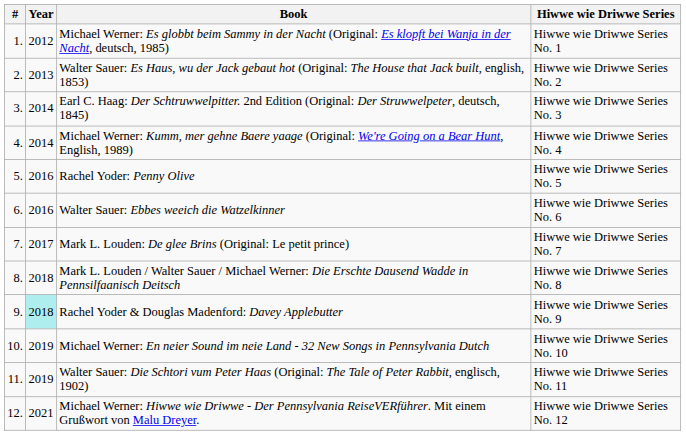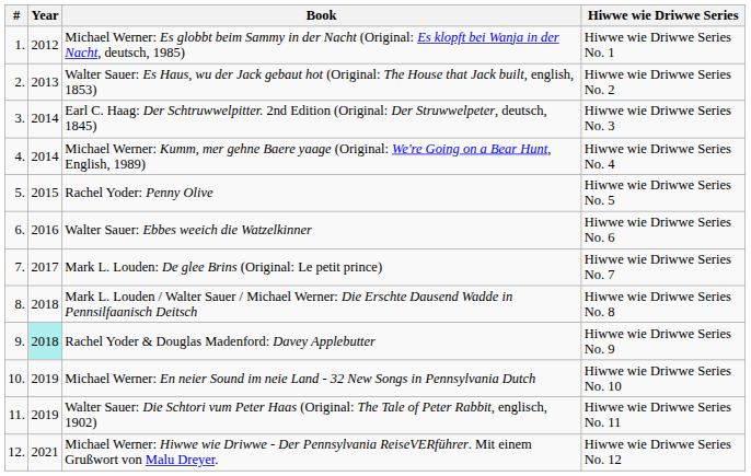 <table class="wikitable">
 <tr>
 <th>#</th>
 <th>Year</th>
 <th>Book</th>
 <th>Hiwwe wie Driwwe Series</th>
 </tr>
 <tr>
 <td align="right">1.</td>
 <td>2012</td>
 <td>Michael Werner: <em>Es globbt beim Sammy in der Nacht</em> (Original: <em><a href='#'>Es klopft bei Wanja in der Nacht</a></em>, deutsch, 1985)</td>
 <td>Hiwwe wie Driwwe Series No. 1</td>
 </tr>
 <tr>
 <td align="right">2.</td>
 <td>2013</td>
 <td>Walter Sauer: <em>Es Haus, wu der Jack gebaut hot</em> (Original: <em>The House that Jack built</em>, english, 1853)</td>
 <td>Hiwwe wie Driwwe Series No. 2</td>
 </tr>
 <tr>
 <td align="right">3.</td>
 <td>2014</td>
 <td>Earl C. Haag: <em>Der Schtruwwelpitter.</em> 2nd Edition (Original: <em>Der Struwwelpeter</em>, deutsch, 1845)</td>
 <td>Hiwwe wie Driwwe Series No. 3</td>
 </tr>
 <tr>
 <td align="right">4.</td>
 <td>2014</td>
 <td>Michael Werner: <em>Kumm, mer gehne Baere yaage</em> (Original: <em><a href='#'>We're Going on a Bear Hunt</a></em>, English, 1989)</td>
 <td>Hiwwe wie Driwwe Series No. 4</td>
 </tr>
 <tr>
 <td align="right">5.</td>
-<td>2016</td>
+<td>2015</td>
 <td>Rachel Yoder: <em>Penny Olive</em></td>
 <td>Hiwwe wie Driwwe Series No. 5</td>
 </tr>
 <tr>
 <td align="right">6.</td>
 <td>2016</td>
 <td>Walter Sauer: <em>Ebbes weeich die Watzelkinner</em></td>
 <td>Hiwwe wie Driwwe Series No. 6</td>
 </tr>
 <tr>
 <td align="right">7.</td>
 <td>2017</td>
 <td>Mark L. Louden: <em>De glee Brins</em> (Original: Le petit prince)</td>
 <td>Hiwwe wie Driwwe Series No. 7</td>
 </tr>
 <tr>
 <td align="right">8.</td>
 <td>2018</td>
 <td>Mark L. Louden / Walter Sauer / Michael Werner: <em>Die Erschte Dausend Wadde in Pennsilfaanisch Deitsch</em></td>
 <td>Hiwwe wie Driwwe Series No. 8</td>
 </tr>
 <tr>
 <td align="right">9.</td>
 <td style="background: paleturquoise;">2018</td>
 <td>Rachel Yoder & Douglas Madenford: <em>Davey Applebutter</em></td>
 <td>Hiwwe wie Driwwe Series No. 9</td>
 </tr>
 <tr>
 <td align="right">10.</td>
 <td>2019</td>
 <td>Michael Werner: <em>En neier Sound im neie Land - 32 New Songs in Pennsylvania Dutch</em></td>
 <td>Hiwwe wie Driwwe Series No. 10</td>
 </tr>
 <tr>
 <td align="right">11.</td>
 <td>2019</td>
 <td>Walter Sauer: <em>Die Schtori vum Peter Haas</em> (Original: <em>The Tale of Peter Rabbit</em>, englisch, 1902)</td>
 <td>Hiwwe wie Driwwe Series No. 11</td>
 </tr>
 <tr>
 <td align="right">12.</td>
 <td>2021</td>
 <td>Michael Werner: <em>Hiwwe wie Driwwe - Der Pennsylvania ReiseVERführer</em>. Mit einem Grußwort von <a href='#'>Malu Dreyer</a>.</td>
 <td>Hiwwe wie Driwwe Series No. 12</td>
 </tr>
 </table>
